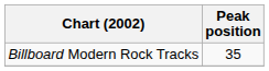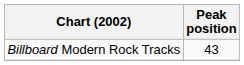 <table class=wikitable>
 <tr>
 <th>Chart (2002)</th>
 <th>Peak<br>position</th>
 </tr>
 <tr>
 <td><em>Billboard</em> Modern Rock Tracks</td>
-<td align="center">35</td>
+<td align="center">43</td>
 </tr>
 <tr>
 </tr>
 </table>
